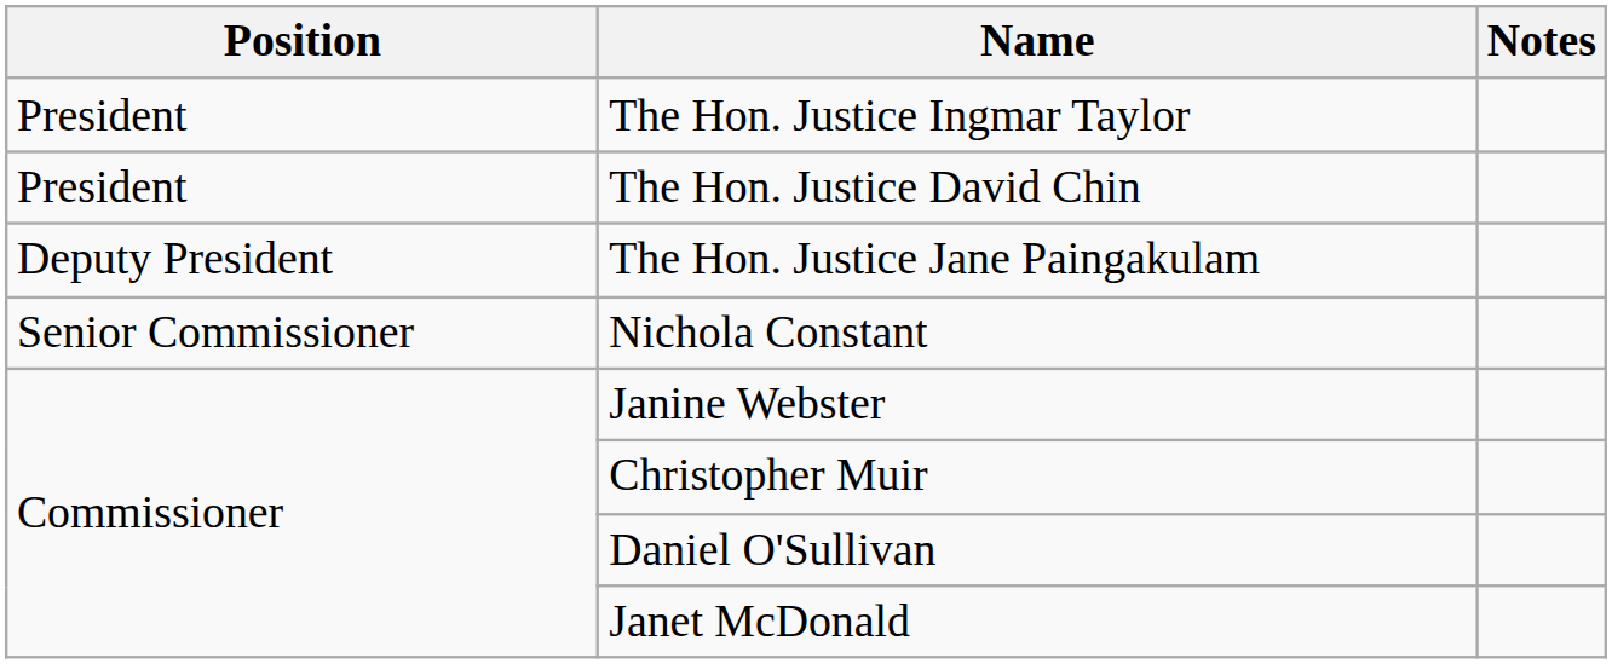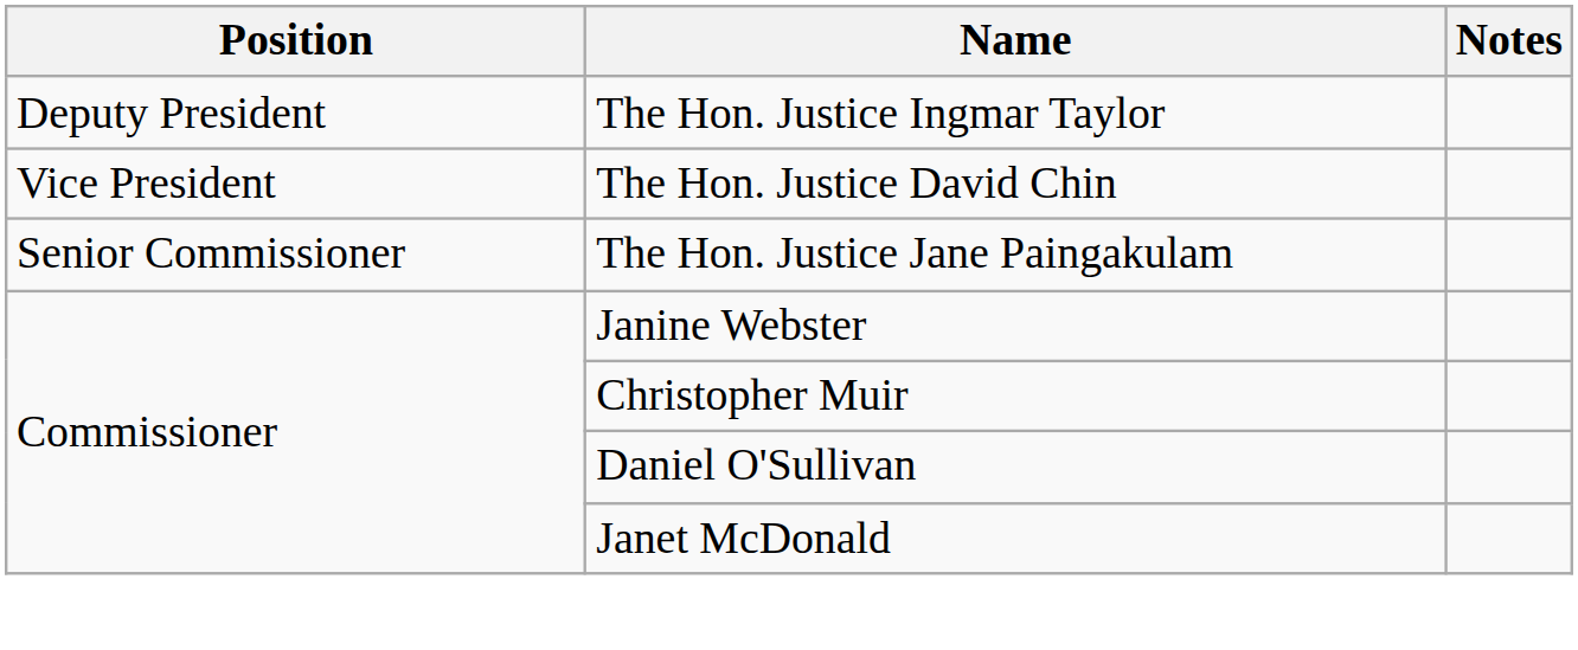 <table class="wikitable">
 <tr>
 <th width="200pt">Position</th>
 <th width="300pt">Name</th>
 <th width="10pt">Notes</th>
 </tr>
 <tr>
-<td>President</td>
+<td>Deputy President</td>
 <td>The Hon. Justice Ingmar Taylor</td>
 <td></td>
 </tr>
 <tr>
-<td>President</td>
+<td>Vice President</td>
 <td>The Hon. Justice David Chin</td>
 <td></td>
 </tr>
 <tr>
-<td>Deputy President</td>
+<td>Senior Commissioner</td>
 <td>The Hon. Justice Jane Paingakulam</td>
-<td></td>
-</tr>
-<tr>
-<td>Senior Commissioner</td>
-<td>Nichola Constant</td>
 <td></td>
 </tr>
 <tr>
 <td rowspan="5">Commissioner</td>
 <td>Janine Webster</td>
 <td></td>
 </tr>
 <tr>
 <td>Christopher Muir</td>
 <td></td>
 </tr>
 <tr>
 <td>Daniel O'Sullivan</td>
 <td></td>
 </tr>
 <tr>
 <td>Janet McDonald</td>
 <td></td>
 </tr>
 </table>
